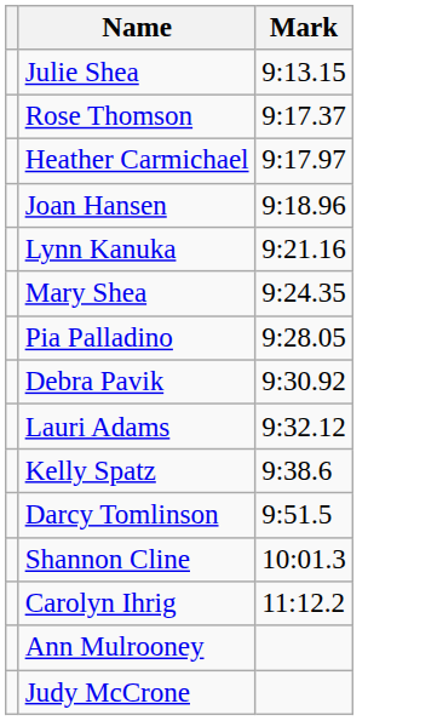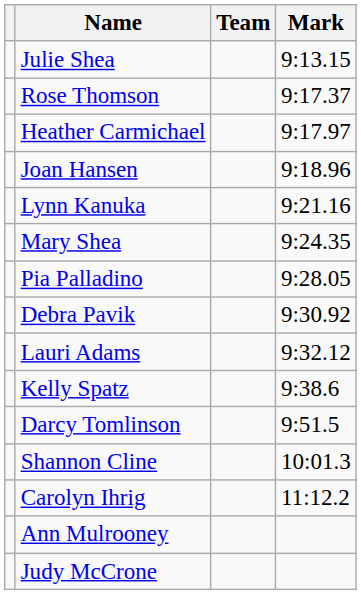 <table class=wikitable>
 <tr>
 <th></th>
 <th>Name</th>
+<th>Team</th>
 <th>Mark</th>
 </tr>
 <tr>
 <td></td>
 <td><a href='#'>Julie Shea</a></td>
+<td></td>
 <td>9:13.15</td>
 </tr>
 <tr>
 <td></td>
 <td><a href='#'>Rose Thomson</a></td>
+<td></td>
 <td>9:17.37</td>
 </tr>
 <tr>
 <td></td>
 <td><a href='#'>Heather Carmichael</a></td>
+<td></td>
 <td>9:17.97</td>
 </tr>
 <tr>
 <td></td>
 <td><a href='#'>Joan Hansen</a></td>
+<td></td>
 <td>9:18.96</td>
 </tr>
 <tr>
 <td></td>
 <td><a href='#'>Lynn Kanuka</a></td>
+<td></td>
 <td>9:21.16</td>
 </tr>
 <tr>
 <td></td>
 <td><a href='#'>Mary Shea</a></td>
+<td></td>
 <td>9:24.35</td>
 </tr>
 <tr>
 <td></td>
 <td><a href='#'>Pia Palladino</a></td>
+<td></td>
 <td>9:28.05</td>
 </tr>
 <tr>
 <td></td>
 <td><a href='#'>Debra Pavik</a></td>
+<td></td>
 <td>9:30.92</td>
 </tr>
 <tr>
 <td></td>
 <td><a href='#'>Lauri Adams</a></td>
+<td></td>
 <td>9:32.12</td>
 </tr>
 <tr>
 <td></td>
 <td><a href='#'>Kelly Spatz</a></td>
+<td></td>
 <td>9:38.6</td>
 </tr>
 <tr>
 <td></td>
 <td><a href='#'>Darcy Tomlinson</a></td>
+<td></td>
 <td>9:51.5</td>
 </tr>
 <tr>
 <td></td>
 <td><a href='#'>Shannon Cline</a></td>
+<td></td>
 <td>10:01.3</td>
 </tr>
 <tr>
 <td></td>
 <td><a href='#'>Carolyn Ihrig</a></td>
+<td></td>
 <td>11:12.2</td>
 </tr>
 <tr>
 <td></td>
 <td><a href='#'>Ann Mulrooney</a></td>
 <td></td>
+<td></td>
 </tr>
 <tr>
 <td></td>
 <td><a href='#'>Judy McCrone</a></td>
 <td></td>
+<td></td>
 </tr>
 </table>
